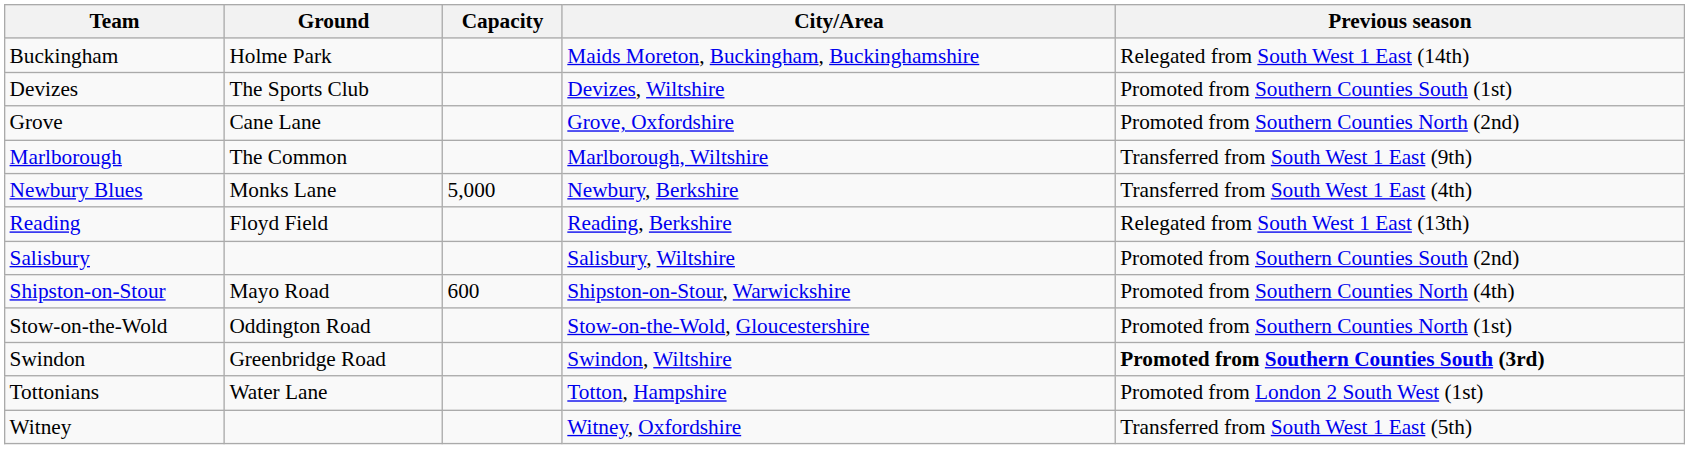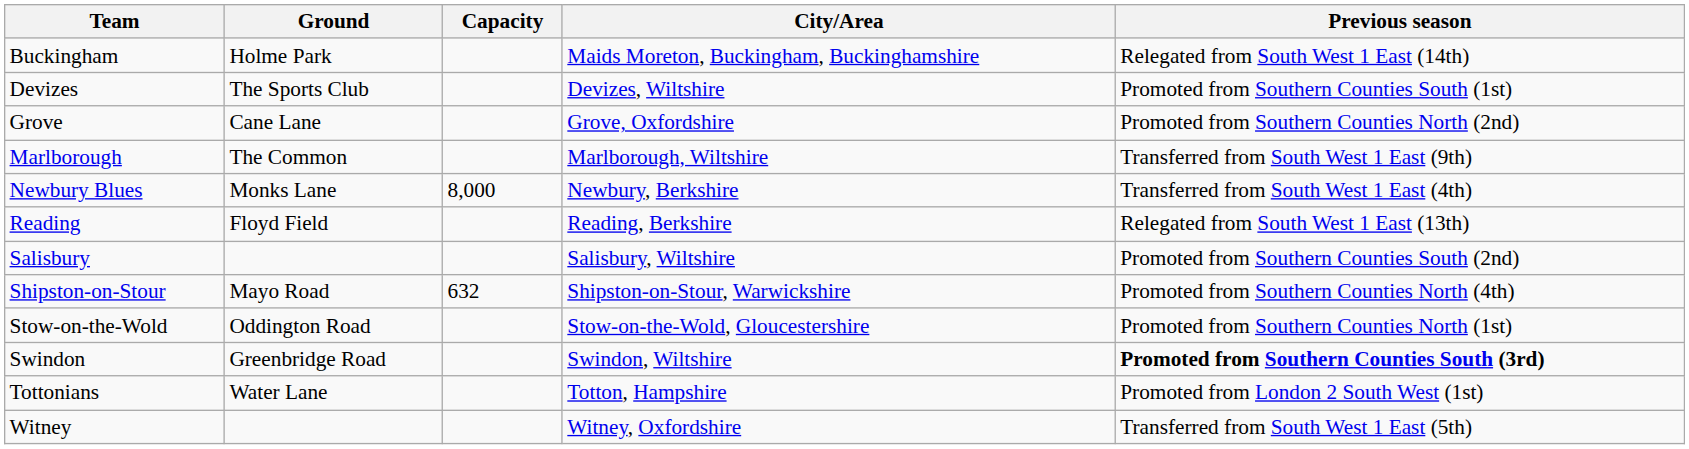 <table class="wikitable sortable" width=100%>
 <tr>
 <th>Team</th>
 <th>Ground</th>
 <th>Capacity</th>
 <th>City/Area</th>
 <th>Previous season</th>
 </tr>
 <tr>
 <td>Buckingham</td>
 <td>Holme Park</td>
 <td></td>
 <td><a href='#'>Maids Moreton</a>, <a href='#'>Buckingham</a>, <a href='#'>Buckinghamshire</a></td>
 <td>Relegated from <a href='#'>South West 1 East</a> (14th)</td>
 </tr>
 <tr>
 <td>Devizes</td>
 <td>The Sports Club</td>
 <td></td>
 <td><a href='#'>Devizes</a>, <a href='#'>Wiltshire</a></td>
 <td>Promoted from <a href='#'>Southern Counties South</a> (1st)</td>
 </tr>
 <tr>
 <td>Grove</td>
 <td>Cane Lane</td>
 <td></td>
 <td><a href='#'>Grove, Oxfordshire</a></td>
 <td>Promoted from <a href='#'>Southern Counties North</a> (2nd)</td>
 </tr>
 <tr>
 <td><a href='#'>Marlborough</a></td>
 <td>The Common</td>
 <td></td>
 <td><a href='#'>Marlborough, Wiltshire</a></td>
 <td>Transferred from <a href='#'>South West 1 East</a> (9th)</td>
 </tr>
 <tr>
 <td><a href='#'>Newbury Blues</a></td>
 <td>Monks Lane</td>
-<td>5,000</td>
+<td>8,000</td>
 <td><a href='#'>Newbury</a>, <a href='#'>Berkshire</a></td>
 <td>Transferred from <a href='#'>South West 1 East</a> (4th)</td>
 </tr>
 <tr>
 <td><a href='#'>Reading</a></td>
 <td>Floyd Field</td>
 <td></td>
 <td><a href='#'>Reading</a>, <a href='#'>Berkshire</a></td>
 <td>Relegated from <a href='#'>South West 1 East</a> (13th)</td>
 </tr>
 <tr>
 <td><a href='#'>Salisbury</a></td>
 <td></td>
 <td></td>
 <td><a href='#'>Salisbury</a>, <a href='#'>Wiltshire</a></td>
 <td>Promoted from <a href='#'>Southern Counties South</a> (2nd)</td>
 </tr>
 <tr>
 <td><a href='#'>Shipston-on-Stour</a></td>
 <td>Mayo Road</td>
-<td>600</td>
+<td>632</td>
 <td><a href='#'>Shipston-on-Stour</a>, <a href='#'>Warwickshire</a></td>
 <td>Promoted from <a href='#'>Southern Counties North</a> (4th)</td>
 </tr>
 <tr>
 <td>Stow-on-the-Wold</td>
 <td>Oddington Road</td>
 <td></td>
 <td><a href='#'>Stow-on-the-Wold</a>, <a href='#'>Gloucestershire</a></td>
 <td>Promoted from <a href='#'>Southern Counties North</a> (1st)</td>
 </tr>
 <tr>
 <td>Swindon</td>
 <td>Greenbridge Road </td>
 <td></td>
 <td><a href='#'>Swindon</a>, <a href='#'>Wiltshire</a></td>
 <td><strong>Promoted from <a href='#'>Southern Counties South</a> (3rd) </strong></td>
 </tr>
 <tr>
 <td>Tottonians</td>
 <td>Water Lane</td>
 <td></td>
 <td><a href='#'>Totton</a>, <a href='#'>Hampshire</a></td>
 <td>Promoted from <a href='#'>London 2 South West</a> (1st)</td>
 </tr>
 <tr>
 <td>Witney</td>
 <td></td>
 <td></td>
 <td><a href='#'>Witney</a>, <a href='#'>Oxfordshire</a></td>
 <td>Transferred from <a href='#'>South West 1 East</a> (5th)</td>
 </tr>
 </table>
